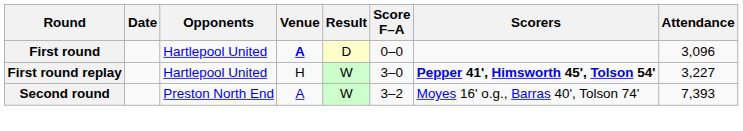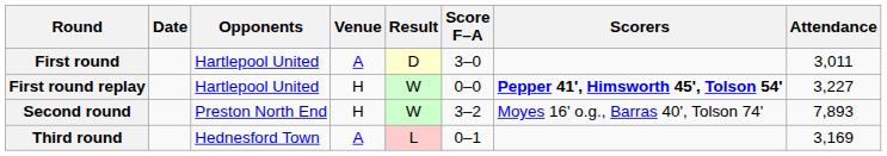 <table class="wikitable plainrowheaders sortable" style="text-align:center">
 <tr>
 <th scope=col>Round</th>
 <th scope=col>Date</th>
 <th scope=col>Opponents</th>
 <th scope=col>Venue</th>
 <th scope=col>Result</th>
 <th scope=col>Score<br>F–A</th>
 <th scope=col class=unsortable>Scorers</th>
 <th scope=col>Attendance</th>
 </tr>
 <tr>
 <th scope=row>First round</th>
 <td align=left></td>
 <td align=left><a href='#'>Hartlepool United</a></td>
-<td><strong><a href='#'>A</a></strong></td>
+<td><a href='#'>A</a></td>
 <td style="background-color:#FFFFCC">D</td>
-<td>0–0</td>
+<td>3–0</td>
 <td align=left></td>
-<td>3,096</td>
+<td>3,011</td>
 </tr>
 <tr>
 <th scope=row>First round replay</th>
 <td align=left></td>
 <td align=left><a href='#'>Hartlepool United</a></td>
 <td>H</td>
 <td style="background-color:#CCFFCC">W</td>
-<td>3–0</td>
+<td>0–0</td>
 <td align=left><strong><a href='#'>Pepper</a> 41', <a href='#'>Himsworth</a> 45', <a href='#'>Tolson</a> 54'</strong></td>
 <td>3,227</td>
 </tr>
 <tr>
 <th scope=row>Second round</th>
 <td align=left></td>
 <td align=left><a href='#'>Preston North End</a></td>
-<td><a href='#'>A</a></td>
+<td>H</td>
 <td style="background-color:#CCFFCC">W</td>
 <td>3–2</td>
 <td align=left><a href='#'>Moyes</a> 16' o.g., <a href='#'>Barras</a> 40', Tolson 74'</td>
-<td>7,393</td>
+<td>7,893</td>
+</tr>
+<tr>
+<th scope=row>Third round</th>
+<td align=left></td>
+<td align=left><a href='#'>Hednesford Town</a></td>
+<td><a href='#'>A</a></td>
+<td style="background-color:#FFCCCC">L</td>
+<td>0–1</td>
+<td align=left></td>
+<td>3,169</td>
 </tr>
 </table>
